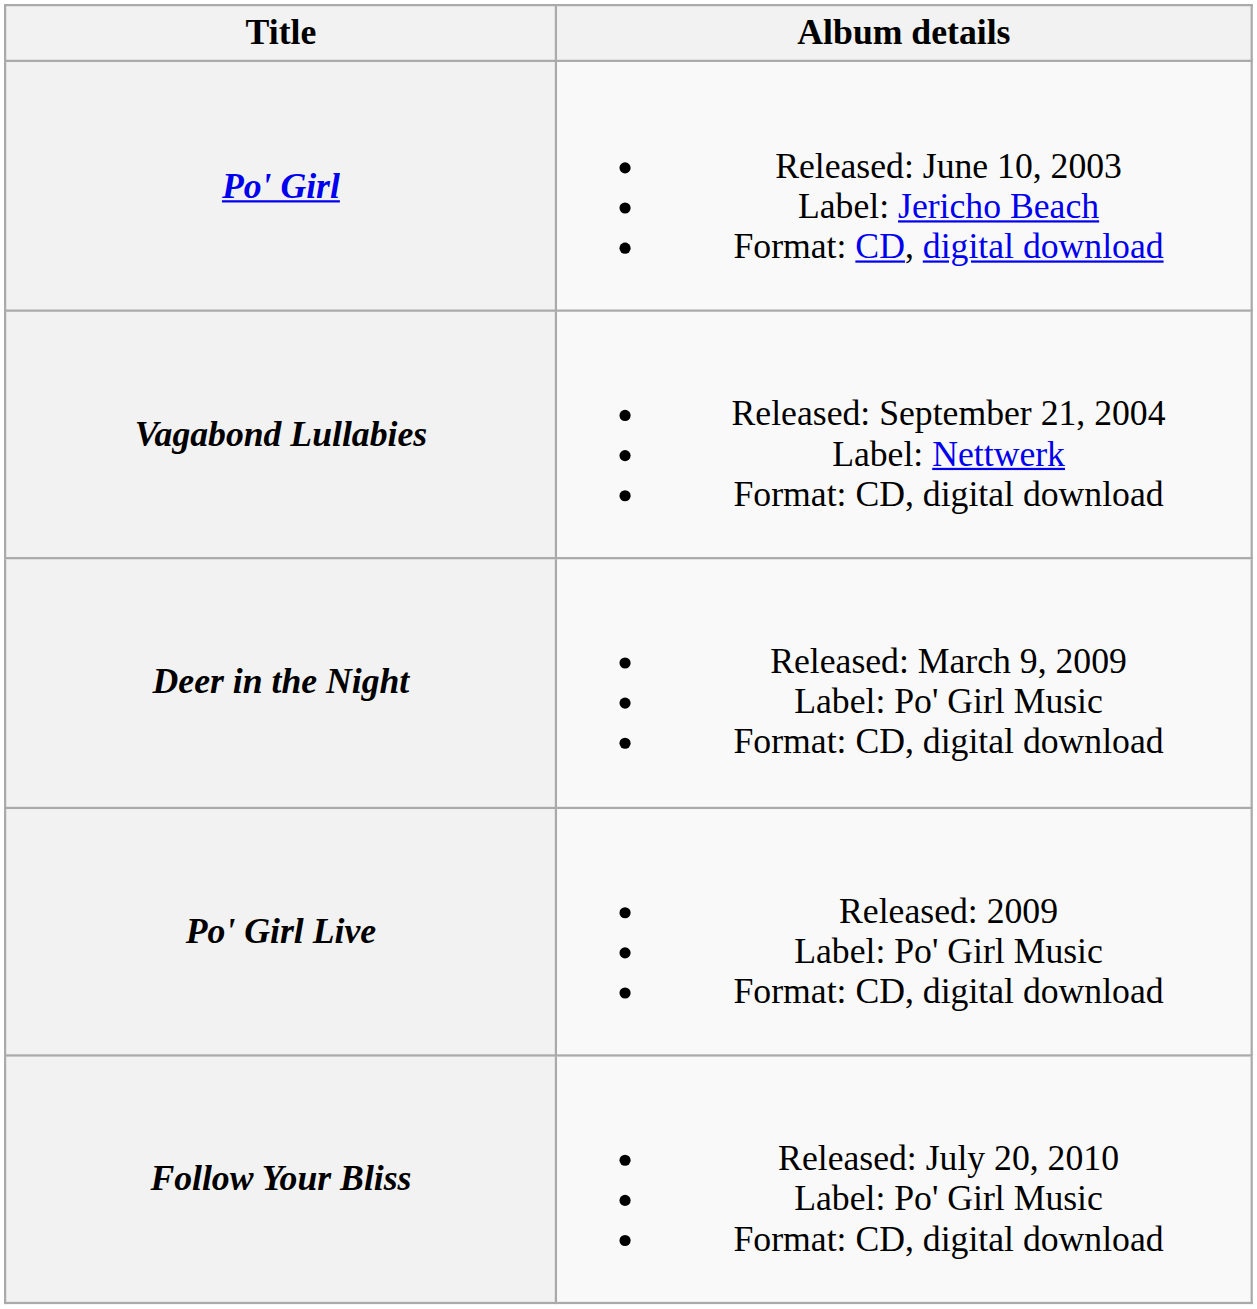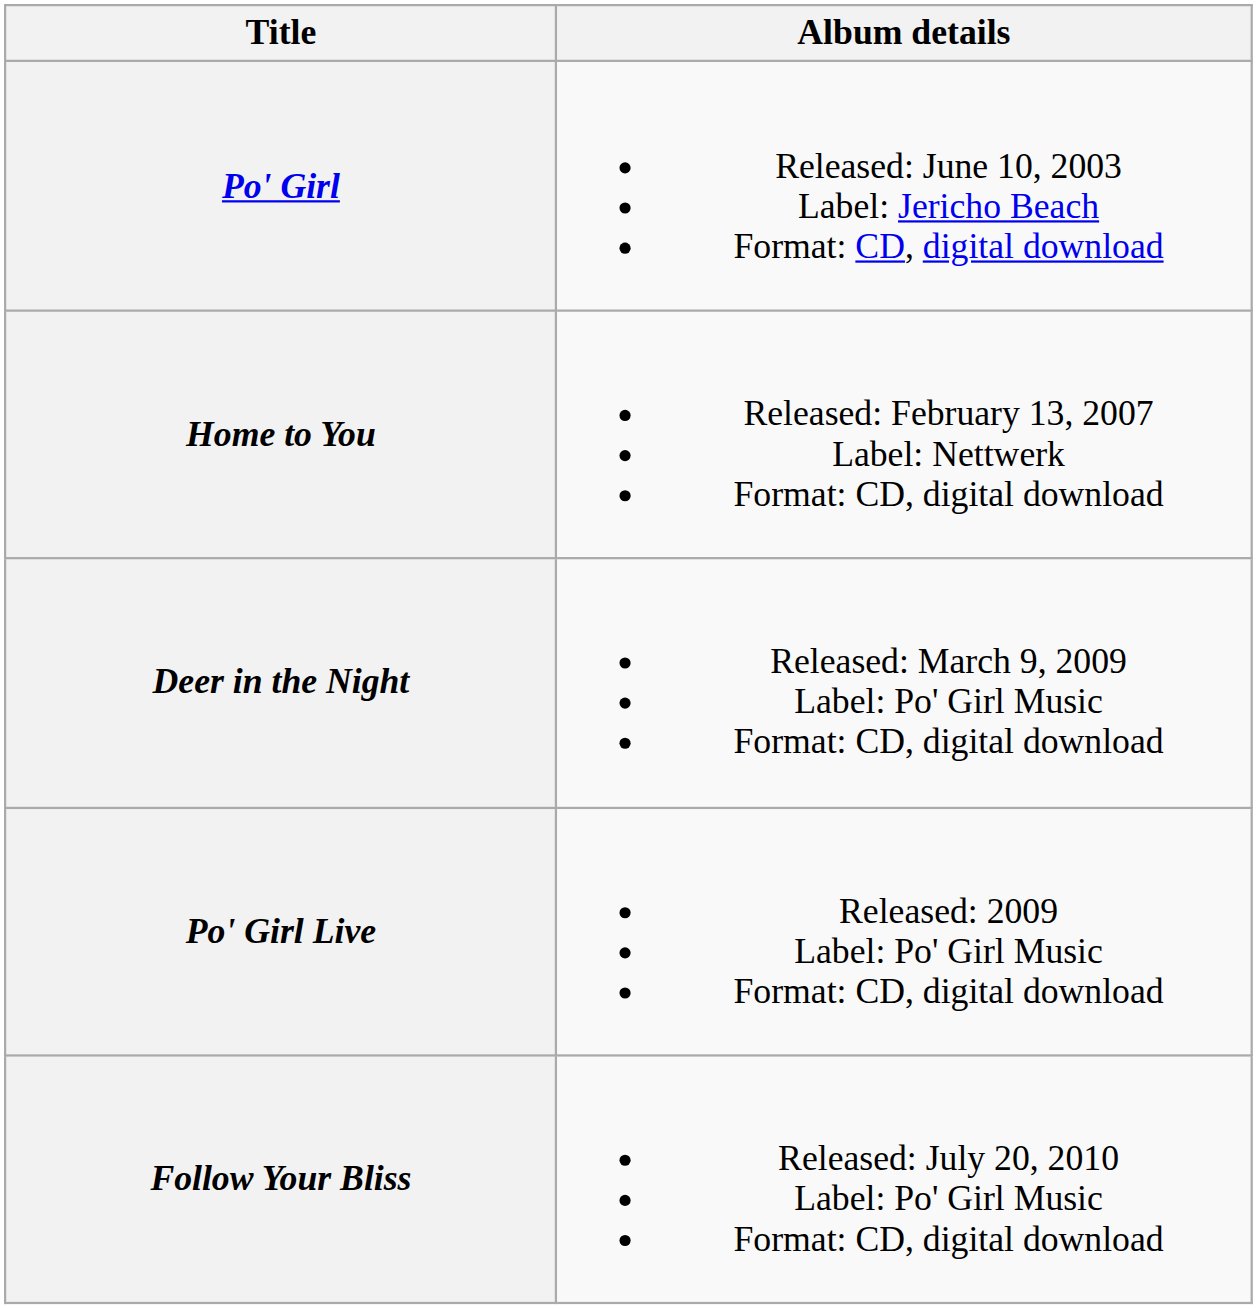 <table class="wikitable plainrowheaders" style="text-align:center">
 <tr>
 <th scope="col" style="width:15em;">Title</th>
 <th scope="col" style="width:19em;">Album details</th>
 </tr>
 <tr>
 <th scope="row"><em><a href='#'>Po' Girl</a></em></th>
 <td><br><ul><li>Released: June 10, 2003</li><li>Label: <a href='#'>Jericho Beach</a></li><li>Format: <a href='#'>CD</a>, <a href='#'>digital download</a></li></ul></td>
 </tr>
 <tr>
-<th scope="row"><em>Vagabond Lullabies</em></th>
-<td><br><ul><li>Released: September 21, 2004</li><li>Label: <a href='#'>Nettwerk</a></li><li>Format: CD, digital download</li></ul></td>
+<th scope="row"><em>Home to You</em></th>
+<td><br><ul><li>Released: February 13, 2007</li><li>Label: Nettwerk</li><li>Format: CD, digital download</li></ul></td>
 </tr>
 <tr>
 <th scope="row"><em>Deer in the Night</em></th>
 <td><br><ul><li>Released: March 9, 2009</li><li>Label: Po' Girl Music</li><li>Format: CD, digital download</li></ul></td>
 </tr>
 <tr>
 <th scope="row"><em>Po' Girl Live</em></th>
 <td><br><ul><li>Released: 2009</li><li>Label: Po' Girl Music</li><li>Format: CD, digital download</li></ul></td>
 </tr>
 <tr>
 <th scope="row"><em>Follow Your Bliss</em></th>
 <td><br><ul><li>Released: July 20, 2010</li><li>Label: Po' Girl Music</li><li>Format: CD, digital download</li></ul></td>
 </tr>
 </table>
